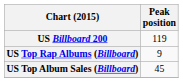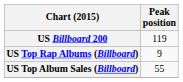 <table class="wikitable sortable plainrowheaders" style="text-align:center;">
 <tr>
 <th scope="col">Chart (2015)</th>
 <th scope="col">Peak<br>position</th>
 </tr>
 <tr>
 <th scope="row">US <a href='#'><em>Billboard</em> 200</a></th>
 <td>119</td>
 </tr>
 <tr>
 <th scope="row">US <a href='#'>Top Rap Albums</a> (<a href='#'><em>Billboard</em></a>)</th>
 <td>9</td>
 </tr>
 <tr>
 <th scope="row">US Top Album Sales (<a href='#'><em>Billboard</em></a>)</th>
-<td>45</td>
+<td>55</td>
 </tr>
 <tr>
 </tr>
 </table>
